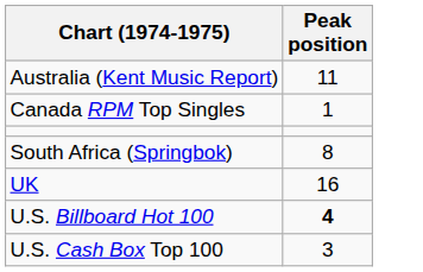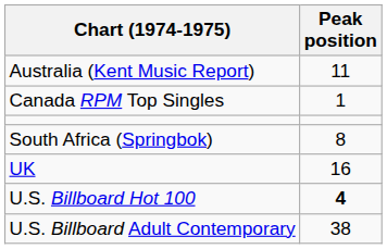 <table class="wikitable sortable">
 <tr>
 <th align="left">Chart (1974-1975)</th>
 <th align="left">Peak<br>position</th>
 </tr>
 <tr>
 <td align="left">Australia (<a href='#'>Kent Music Report</a>)</td>
 <td style="text-align:center;">11</td>
 </tr>
 <tr>
 <td>Canada <em><a href='#'>RPM</a></em> Top Singles</td>
 <td style="text-align:center;">1</td>
 </tr>
 <tr>
 <td></td>
 </tr>
 <tr>
 <td>South Africa (<a href='#'>Springbok</a>)</td>
 <td style="text-align:center;">8</td>
 </tr>
 <tr>
 <td align="left"><a href='#'>UK</a></td>
 <td style="text-align:center;">16</td>
 </tr>
 <tr>
 <td align="left">U.S. <em><a href='#'>Billboard Hot 100</a></em></td>
 <td style="text-align:center;"><strong>4</strong></td>
 </tr>
 <tr>
-<td align="left">U.S. <em><a href='#'>Cash Box</a></em> Top 100</td>
-<td style="text-align:center;">3</td>
+<td>U.S. <em>Billboard</em> <a href='#'>Adult Contemporary</a></td>
+<td align="center">38</td>
 </tr>
 </table>
